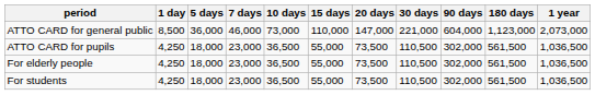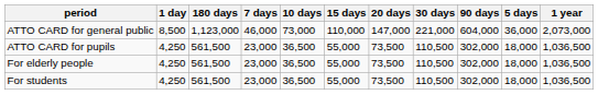 <table class="wikitable">
 <tr>
 <th>period</th>
 <th>1 day</th>
-<th>5 days</th>
+<th>180 days</th>
 <th>7 days</th>
 <th>10 days</th>
 <th>15 days</th>
 <th>20 days</th>
 <th>30 days</th>
 <th>90 days</th>
-<th>180 days</th>
+<th>5 days</th>
 <th>1 year</th>
 </tr>
 <tr>
 <td>ATTO CARD for general public</td>
 <td>8,500</td>
-<td>36,000</td>
+<td>1,123,000</td>
 <td>46,000</td>
 <td>73,000</td>
 <td>110,000</td>
 <td>147,000</td>
 <td>221,000</td>
 <td>604,000</td>
-<td>1,123,000</td>
+<td>36,000</td>
 <td>2,073,000</td>
 </tr>
 <tr>
 <td>ATTO CARD for pupils</td>
 <td>4,250</td>
-<td>18,000</td>
+<td>561,500</td>
 <td>23,000</td>
 <td>36,500</td>
 <td>55,000</td>
 <td>73,500</td>
 <td>110,500</td>
 <td>302,000</td>
-<td>561,500</td>
+<td>18,000</td>
 <td>1,036,500</td>
 </tr>
 <tr>
 <td>For elderly people</td>
 <td>4,250</td>
-<td>18,000</td>
+<td>561,500</td>
 <td>23,000</td>
 <td>36,500</td>
 <td>55,000</td>
 <td>73,500</td>
 <td>110,500</td>
 <td>302,000</td>
-<td>561,500</td>
+<td>18,000</td>
 <td>1,036,500</td>
 </tr>
 <tr>
 <td>For students</td>
 <td>4,250</td>
-<td>18,000</td>
+<td>561,500</td>
 <td>23,000</td>
 <td>36,500</td>
 <td>55,000</td>
 <td>73,500</td>
 <td>110,500</td>
 <td>302,000</td>
-<td>561,500</td>
+<td>18,000</td>
 <td>1,036,500</td>
 </tr>
 </table>
